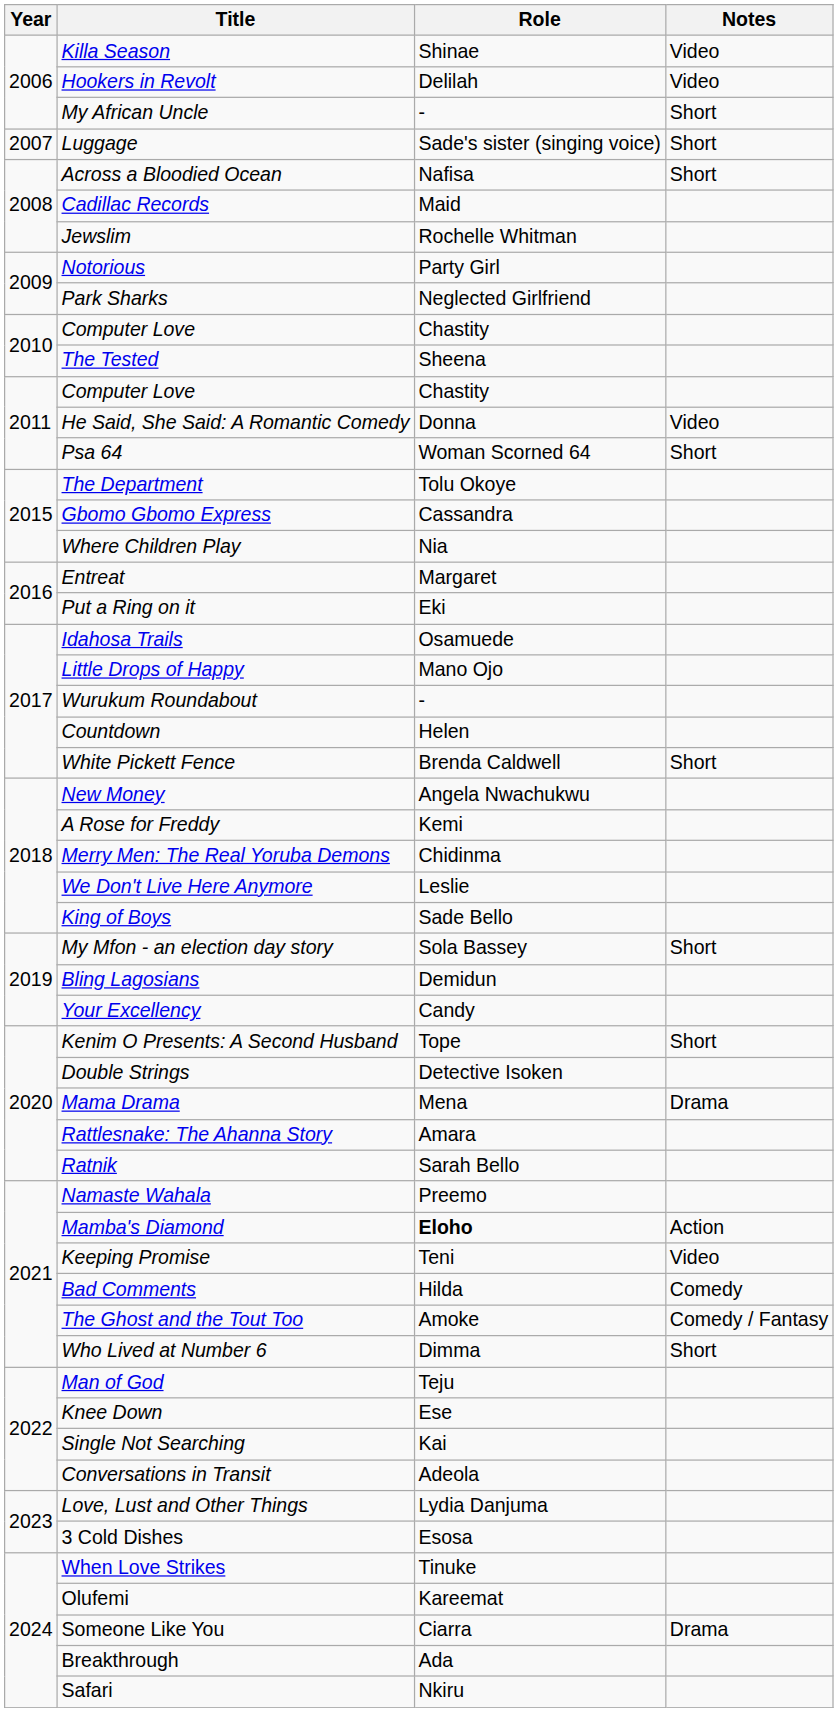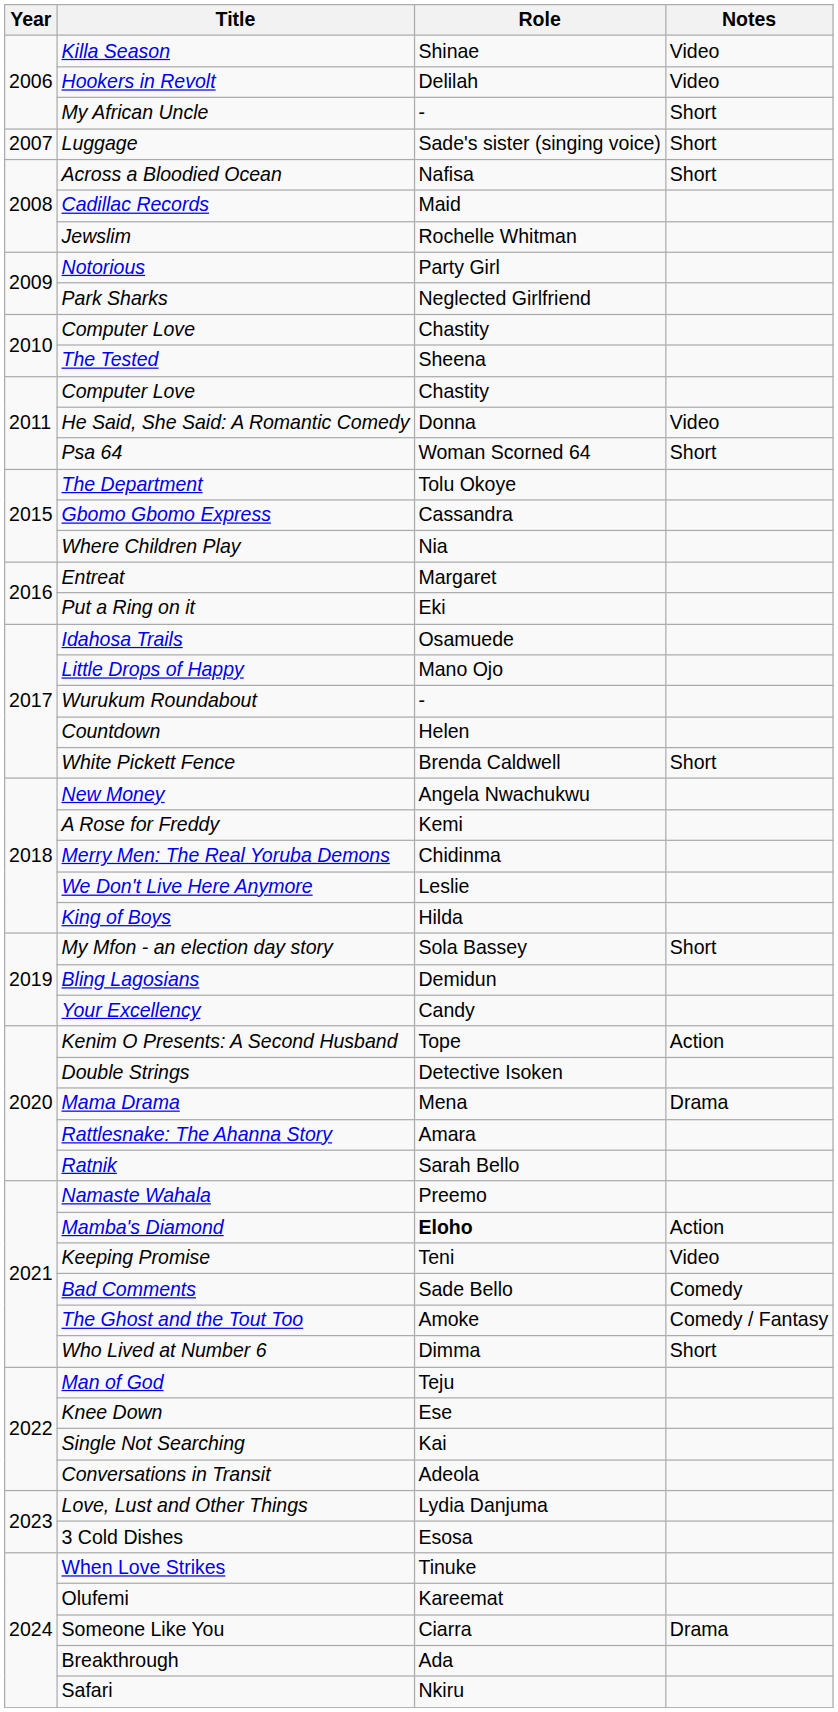 <table class="wikitable sortable">
 <tr>
 <th>Year</th>
 <th>Title</th>
 <th>Role</th>
 <th scope="col" class="unsortable">Notes</th>
 </tr>
 <tr>
 <td rowspan="3">2006</td>
 <td><em><a href='#'>Killa Season</a></em></td>
 <td>Shinae</td>
 <td>Video</td>
 </tr>
 <tr>
 <td><em><a href='#'>Hookers in Revolt</a></em></td>
 <td>Delilah</td>
 <td>Video</td>
 </tr>
 <tr>
 <td><em>My African Uncle</em></td>
 <td>-</td>
 <td>Short</td>
 </tr>
 <tr>
 <td>2007</td>
 <td><em>Luggage</em></td>
 <td>Sade's sister (singing voice)</td>
 <td>Short</td>
 </tr>
 <tr>
 <td rowspan="3">2008</td>
 <td><em>Across a Bloodied Ocean</em></td>
 <td>Nafisa</td>
 <td>Short</td>
 </tr>
 <tr>
 <td><em><a href='#'>Cadillac Records</a></em></td>
 <td>Maid</td>
 <td></td>
 </tr>
 <tr>
 <td><em>Jewslim</em></td>
 <td>Rochelle Whitman</td>
 <td></td>
 </tr>
 <tr>
 <td rowspan="2">2009</td>
 <td><em><a href='#'>Notorious</a></em></td>
 <td>Party Girl</td>
 <td></td>
 </tr>
 <tr>
 <td><em>Park Sharks</em></td>
 <td>Neglected Girlfriend</td>
 <td></td>
 </tr>
 <tr>
 <td rowspan="2">2010</td>
 <td><em>Computer Love</em></td>
 <td>Chastity</td>
 <td></td>
 </tr>
 <tr>
 <td><em><a href='#'>The Tested</a></em></td>
 <td>Sheena</td>
 <td></td>
 </tr>
 <tr>
 <td rowspan="3">2011</td>
 <td><em>Computer Love</em></td>
 <td>Chastity</td>
 <td></td>
 </tr>
 <tr>
 <td><em>He Said, She Said: A Romantic Comedy</em></td>
 <td>Donna</td>
 <td>Video</td>
 </tr>
 <tr>
 <td><em>Psa 64</em></td>
 <td>Woman Scorned 64</td>
 <td>Short</td>
 </tr>
 <tr>
 <td rowspan="3">2015</td>
 <td><em><a href='#'>The Department</a></em></td>
 <td>Tolu Okoye</td>
 <td></td>
 </tr>
 <tr>
 <td><em><a href='#'>Gbomo Gbomo Express</a></em></td>
 <td>Cassandra</td>
 <td></td>
 </tr>
 <tr>
 <td><em>Where Children Play</em></td>
 <td>Nia</td>
 <td></td>
 </tr>
 <tr>
 <td rowspan="2">2016</td>
 <td><em>Entreat</em></td>
 <td>Margaret</td>
 <td></td>
 </tr>
 <tr>
 <td><em>Put a Ring on it</em></td>
 <td>Eki</td>
 <td></td>
 </tr>
 <tr>
 <td rowspan="5">2017</td>
 <td><em><a href='#'>Idahosa Trails</a></em></td>
 <td>Osamuede</td>
 <td></td>
 </tr>
 <tr>
 <td><em><a href='#'>Little Drops of Happy</a></em></td>
 <td>Mano Ojo</td>
 <td></td>
 </tr>
 <tr>
 <td><em>Wurukum Roundabout</em></td>
 <td>-</td>
 <td></td>
 </tr>
 <tr>
 <td><em>Countdown</em></td>
 <td>Helen</td>
 <td></td>
 </tr>
 <tr>
 <td><em>White Pickett Fence</em></td>
 <td>Brenda Caldwell</td>
 <td>Short</td>
 </tr>
 <tr>
 <td rowspan="5">2018</td>
 <td><em><a href='#'>New Money</a></em></td>
 <td>Angela Nwachukwu</td>
 <td></td>
 </tr>
 <tr>
 <td><em>A Rose for Freddy</em></td>
 <td>Kemi</td>
 <td></td>
 </tr>
 <tr>
 <td><em><a href='#'>Merry Men: The Real Yoruba Demons</a></em></td>
 <td>Chidinma</td>
 <td></td>
 </tr>
 <tr>
 <td><em><a href='#'>We Don't Live Here Anymore</a></em></td>
 <td>Leslie</td>
 <td></td>
 </tr>
 <tr>
 <td><em><a href='#'>King of Boys</a></em></td>
-<td>Sade Bello</td>
+<td>Hilda</td>
 <td></td>
 </tr>
 <tr>
 <td rowspan="3">2019</td>
 <td><em>My Mfon - an election day story</em></td>
 <td>Sola Bassey</td>
 <td>Short</td>
 </tr>
 <tr>
 <td><em><a href='#'>Bling Lagosians</a></em></td>
 <td>Demidun</td>
 <td></td>
 </tr>
 <tr>
 <td><em><a href='#'>Your Excellency</a></em></td>
 <td>Candy</td>
 <td></td>
 </tr>
 <tr>
 <td rowspan="5">2020</td>
 <td><em>Kenim O Presents: A Second Husband</em></td>
 <td>Tope</td>
-<td>Short</td>
+<td>Action</td>
 </tr>
 <tr>
 <td><em>Double Strings</em></td>
 <td>Detective Isoken</td>
 <td></td>
 </tr>
 <tr>
 <td><em><a href='#'>Mama Drama</a></em></td>
 <td>Mena</td>
 <td>Drama</td>
 </tr>
 <tr>
 <td><em><a href='#'>Rattlesnake: The Ahanna Story</a></em></td>
 <td>Amara</td>
 <td></td>
 </tr>
 <tr>
 <td><em><a href='#'>Ratnik</a></em></td>
 <td>Sarah Bello</td>
 <td></td>
 </tr>
 <tr>
 <td rowspan="6">2021</td>
 <td><em><a href='#'>Namaste Wahala</a></em></td>
 <td>Preemo</td>
 <td></td>
 </tr>
 <tr>
 <td><em><a href='#'>Mamba's Diamond</a></em></td>
 <td><strong>Eloho</strong></td>
 <td>Action</td>
 </tr>
 <tr>
 <td><em>Keeping Promise</em></td>
 <td>Teni</td>
 <td>Video</td>
 </tr>
 <tr>
 <td><em><a href='#'>Bad Comments</a></em></td>
-<td>Hilda</td>
+<td>Sade Bello</td>
 <td>Comedy</td>
 </tr>
 <tr>
 <td><em><a href='#'>The Ghost and the Tout Too</a></em></td>
 <td>Amoke</td>
 <td>Comedy / Fantasy</td>
 </tr>
 <tr>
 <td><em>Who Lived at Number 6</em></td>
 <td>Dimma</td>
 <td>Short</td>
 </tr>
 <tr>
 <td rowspan="4">2022</td>
 <td><em><a href='#'>Man of God</a></em></td>
 <td>Teju</td>
 <td></td>
 </tr>
 <tr>
 <td><em>Knee Down</em></td>
 <td>Ese</td>
 <td></td>
 </tr>
 <tr>
 <td><em>Single Not Searching</em></td>
 <td>Kai</td>
 <td></td>
 </tr>
 <tr>
 <td><em>Conversations in Transit</em></td>
 <td>Adeola</td>
 <td></td>
 </tr>
 <tr>
 <td rowspan="2">2023</td>
 <td><em>Love, Lust and Other Things</td>
 <td>Lydia Danjuma</td>
 <td></td>
 </tr>
 <tr>
 <td></em>3 Cold Dishes<em></td>
 <td>Esosa</td>
 <td></td>
 </tr>
 <tr>
 <td rowspan="5">2024</td>
 <td></em><a href='#'>When Love Strikes</a><em></td>
 <td>Tinuke</td>
 <td></td>
 </tr>
 <tr>
 <td></em>Olufemi<em></td>
 <td>Kareemat</td>
 <td></td>
 </tr>
 <tr>
 <td></em>Someone Like You<em></td>
 <td>Ciarra</td>
 <td>Drama</td>
 </tr>
 <tr>
 <td></em>Breakthrough<em></td>
 <td>Ada</td>
 <td></td>
 </tr>
 <tr>
 <td></em>Safari<em></td>
 <td>Nkiru</td>
 <td></td>
 </tr>
 </table>
